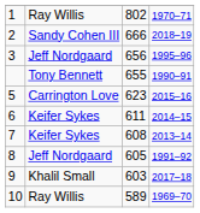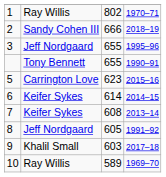 <table class="wikitable">
 <tr>
 </tr>
 <tr>
 <td>1</td>
 <td>Ray Willis</td>
 <td>802</td>
 <td style="font-size:80%;"><a href='#'>1970–71</a></td>
 </tr>
 <tr>
 <td>2</td>
 <td><a href='#'>Sandy Cohen III</a></td>
 <td>666</td>
 <td style="font-size:80%;"><a href='#'>2018–19</a></td>
 </tr>
 <tr>
 <td>3</td>
 <td><a href='#'>Jeff Nordgaard</a></td>
-<td>656</td>
+<td>655</td>
 <td style="font-size:80%;"><a href='#'>1995–96</a></td>
 </tr>
 <tr>
 <td></td>
 <td><a href='#'>Tony Bennett</a></td>
 <td>655</td>
 <td style="font-size:80%;"><a href='#'>1990–91</a></td>
 </tr>
 <tr>
 <td>5</td>
 <td><a href='#'>Carrington Love</a></td>
 <td>623</td>
 <td style="font-size:80%;"><a href='#'>2015–16</a></td>
 </tr>
 <tr>
 <td>6</td>
 <td><a href='#'>Keifer Sykes</a></td>
-<td>611</td>
+<td>614</td>
 <td style="font-size:80%;"><a href='#'>2014–15</a></td>
 </tr>
 <tr>
 <td>7</td>
 <td><a href='#'>Keifer Sykes</a></td>
 <td>608</td>
 <td style="font-size:80%;"><a href='#'>2013–14</a></td>
 </tr>
 <tr>
 <td>8</td>
 <td><a href='#'>Jeff Nordgaard</a></td>
 <td>605</td>
 <td style="font-size:80%;"><a href='#'>1991–92</a></td>
 </tr>
 <tr>
 <td>9</td>
 <td>Khalil Small</td>
 <td>603</td>
 <td style="font-size:80%;"><a href='#'>2017–18</a></td>
 </tr>
 <tr>
 <td>10</td>
 <td>Ray Willis</td>
 <td>589</td>
 <td style="font-size:80%;"><a href='#'>1969–70</a></td>
 </tr>
 </table>
